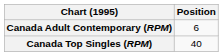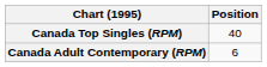 <table class="wikitable plainrowheaders" style="text-align:center">
 <tr>
 <th>Chart (1995)</th>
 <th>Position</th>
 </tr>
 <tr>
+<th scope="row">Canada Top Singles (<em>RPM</em>)</th>
+<td>40</td>
+</tr>
+<tr>
 <th scope="row">Canada Adult Contemporary (<em>RPM</em>)</th>
 <td>6</td>
 </tr>
-<tr>
-<th scope="row">Canada Top Singles (<em>RPM</em>)</th>
-<td>40</td>
-</tr>
 </table>
